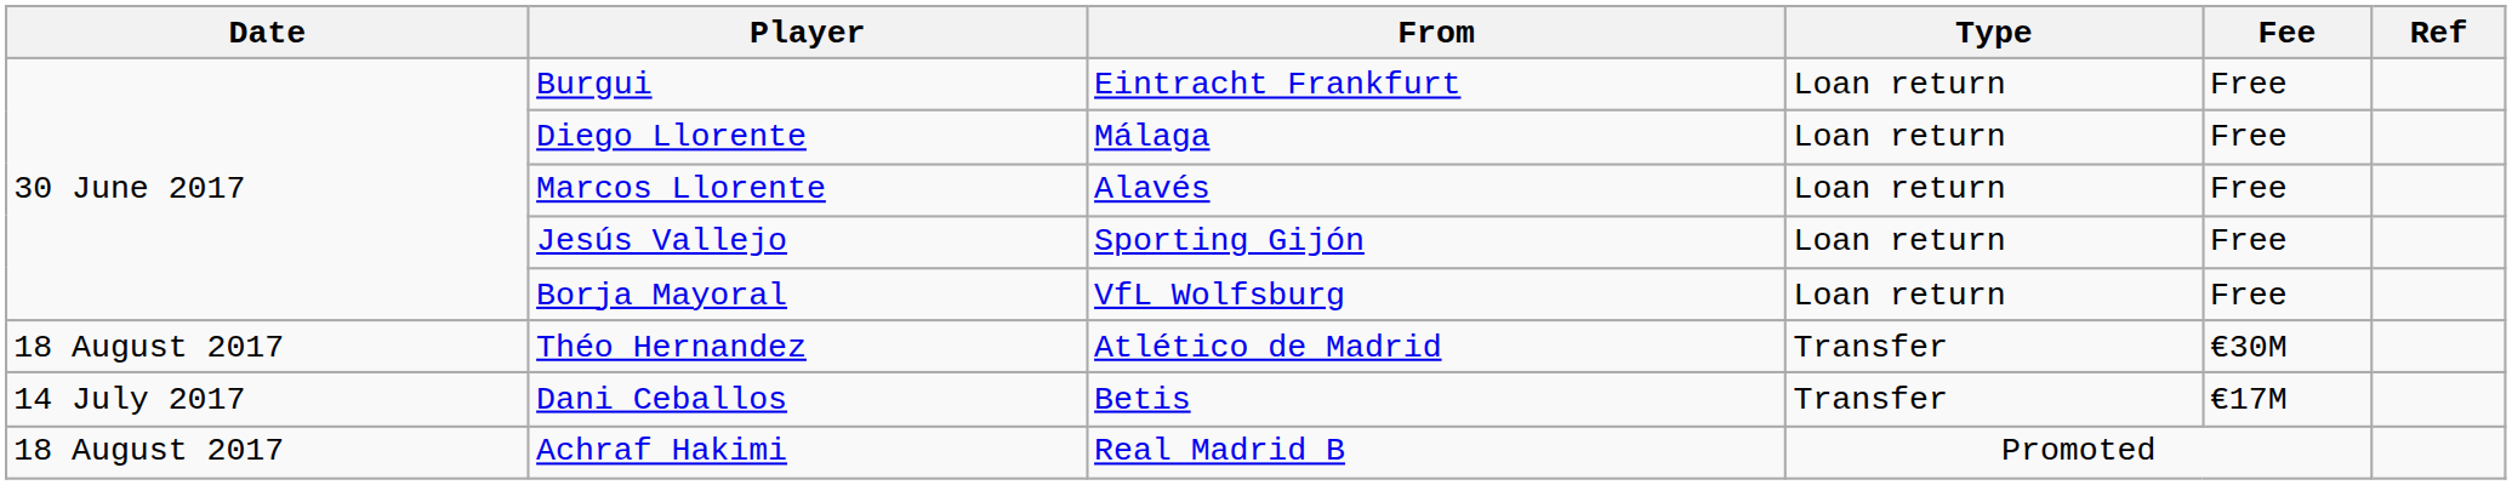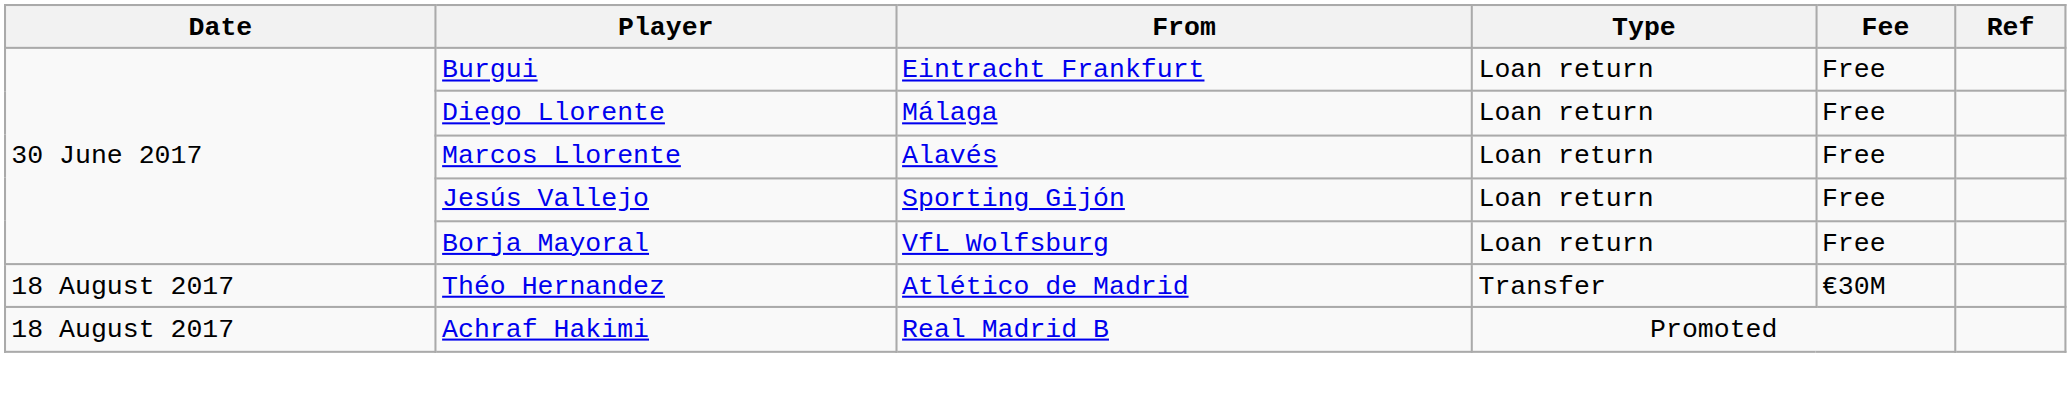 <table class="wikitable" style="width:80%;">
 <tr>
 <th>Date</th>
 <th>Player</th>
 <th>From</th>
 <th>Type</th>
 <th>Fee</th>
 <th>Ref</th>
 </tr>
 <tr>
 <td rowspan="5">30 June 2017</td>
 <td> <a href='#'>Burgui</a></td>
 <td> <a href='#'>Eintracht Frankfurt</a></td>
 <td>Loan return</td>
 <td>Free</td>
 <td></td>
 </tr>
 <tr>
 <td> <a href='#'>Diego Llorente</a></td>
 <td> <a href='#'>Málaga</a></td>
 <td>Loan return</td>
 <td>Free</td>
 <td></td>
 </tr>
 <tr>
 <td> <a href='#'>Marcos Llorente</a></td>
 <td> <a href='#'>Alavés</a></td>
 <td>Loan return</td>
 <td>Free</td>
 <td></td>
 </tr>
 <tr>
 <td> <a href='#'>Jesús Vallejo</a></td>
 <td><a href='#'>Sporting Gijón</a></td>
 <td>Loan return</td>
 <td>Free</td>
 <td></td>
 </tr>
 <tr>
 <td> <a href='#'>Borja Mayoral</a></td>
 <td> <a href='#'>VfL Wolfsburg</a></td>
 <td>Loan return</td>
 <td>Free</td>
 <td></td>
 </tr>
 <tr>
 <td>18 August 2017</td>
 <td> <a href='#'>Théo Hernandez</a></td>
 <td> <a href='#'>Atlético de Madrid</a></td>
 <td>Transfer</td>
 <td>€30M</td>
 <td></td>
 </tr>
 <tr>
-<td>14 July 2017</td>
-<td> <a href='#'>Dani Ceballos</a></td>
-<td> <a href='#'>Betis</a></td>
-<td>Transfer</td>
-<td>€17M</td>
-<td></td>
-</tr>
-<tr>
 <td>18 August 2017</td>
 <td> <a href='#'>Achraf Hakimi</a></td>
 <td> <a href='#'>Real Madrid B</a></td>
 <td colspan="2" style="text-align:center;">Promoted</td>
 <td></td>
 </tr>
 </table>
